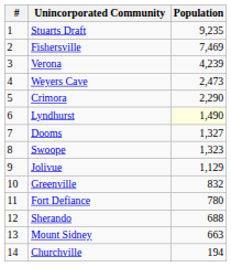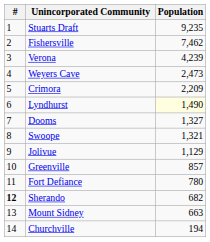 <table class="wikitable">
 <tr>
 <th scope="col" style="width: 28px;">#</th>
 <th scope="col" style="width: 205px;">Unincorporated Community</th>
 <th>Population</th>
 </tr>
 <tr>
 <td>1</td>
 <td><a href='#'>Stuarts Draft</a></td>
 <td align="right">9,235</td>
 </tr>
 <tr>
 <td>2</td>
 <td><a href='#'>Fishersville</a></td>
-<td align="right">7,469</td>
+<td align="right">7,462</td>
 </tr>
 <tr>
 <td>3</td>
 <td><a href='#'>Verona</a></td>
 <td align="right">4,239</td>
 </tr>
 <tr>
 <td>4</td>
 <td><a href='#'>Weyers Cave</a></td>
 <td align="right">2,473</td>
 </tr>
 <tr>
 <td>5</td>
 <td><a href='#'>Crimora</a></td>
-<td align="right">2,290</td>
+<td align="right">2,209</td>
 </tr>
 <tr>
 <td>6</td>
 <td><a href='#'>Lyndhurst</a></td>
 <td align="right" style="background: lightyellow;">1,490</td>
 </tr>
 <tr>
 <td>7</td>
 <td><a href='#'>Dooms</a></td>
 <td align="right">1,327</td>
 </tr>
 <tr>
 <td>8</td>
 <td><a href='#'>Swoope</a></td>
-<td align="right">1,323</td>
+<td align="right">1,321</td>
 </tr>
 <tr>
 <td>9</td>
 <td><a href='#'>Jolivue</a></td>
 <td align="right">1,129</td>
 </tr>
 <tr>
 <td>10</td>
 <td><a href='#'>Greenville</a></td>
-<td align="right">832</td>
+<td align="right">857</td>
 </tr>
 <tr>
 <td>11</td>
 <td><a href='#'>Fort Defiance</a></td>
 <td align="right">780</td>
 </tr>
 <tr>
-<td>12</td>
+<td><strong>12</strong></td>
 <td><a href='#'>Sherando</a></td>
-<td align="right">688</td>
+<td align="right">682</td>
 </tr>
 <tr>
 <td>13</td>
 <td><a href='#'>Mount Sidney</a></td>
 <td align="right">663</td>
 </tr>
 <tr>
 <td>14</td>
 <td><a href='#'>Churchville</a></td>
 <td align="right">194</td>
 </tr>
 </table>
